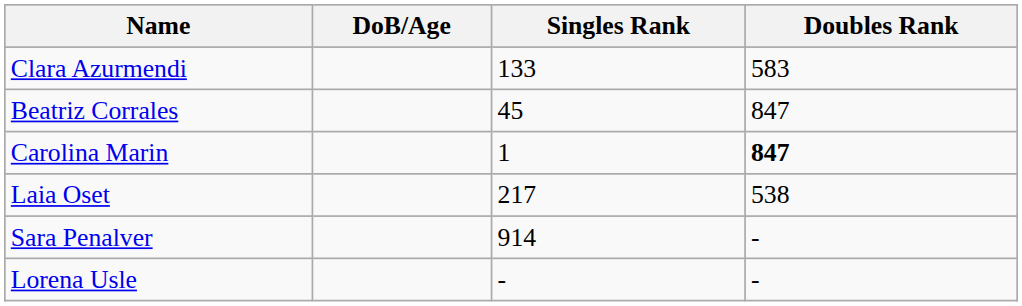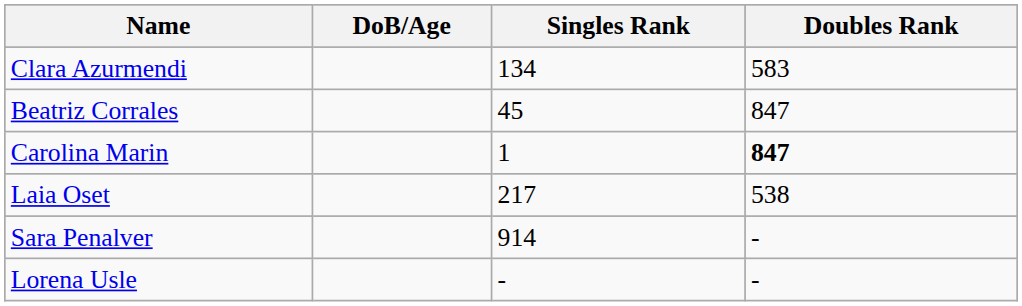 <table class="wikitable"  style="width:600px; font-size:95%;">
 <tr>
 <th align="left">Name</th>
 <th align="left">DoB/Age</th>
 <th align="left">Singles Rank</th>
 <th align="left">Doubles Rank</th>
 </tr>
 <tr>
 <td><a href='#'>Clara Azurmendi</a></td>
 <td></td>
-<td>133</td>
+<td>134</td>
 <td>583</td>
 </tr>
 <tr>
 <td><a href='#'>Beatriz Corrales</a></td>
 <td></td>
 <td>45</td>
 <td>847</td>
 </tr>
 <tr>
 <td><a href='#'>Carolina Marin</a></td>
 <td></td>
 <td>1</td>
 <td><strong>847</strong></td>
 </tr>
 <tr>
 <td><a href='#'>Laia Oset</a></td>
 <td></td>
 <td>217</td>
 <td>538</td>
 </tr>
 <tr>
 <td><a href='#'>Sara Penalver</a></td>
 <td></td>
 <td>914</td>
 <td>-</td>
 </tr>
 <tr>
 <td><a href='#'>Lorena Usle</a></td>
 <td></td>
 <td>-</td>
 <td>-</td>
 </tr>
 </table>
